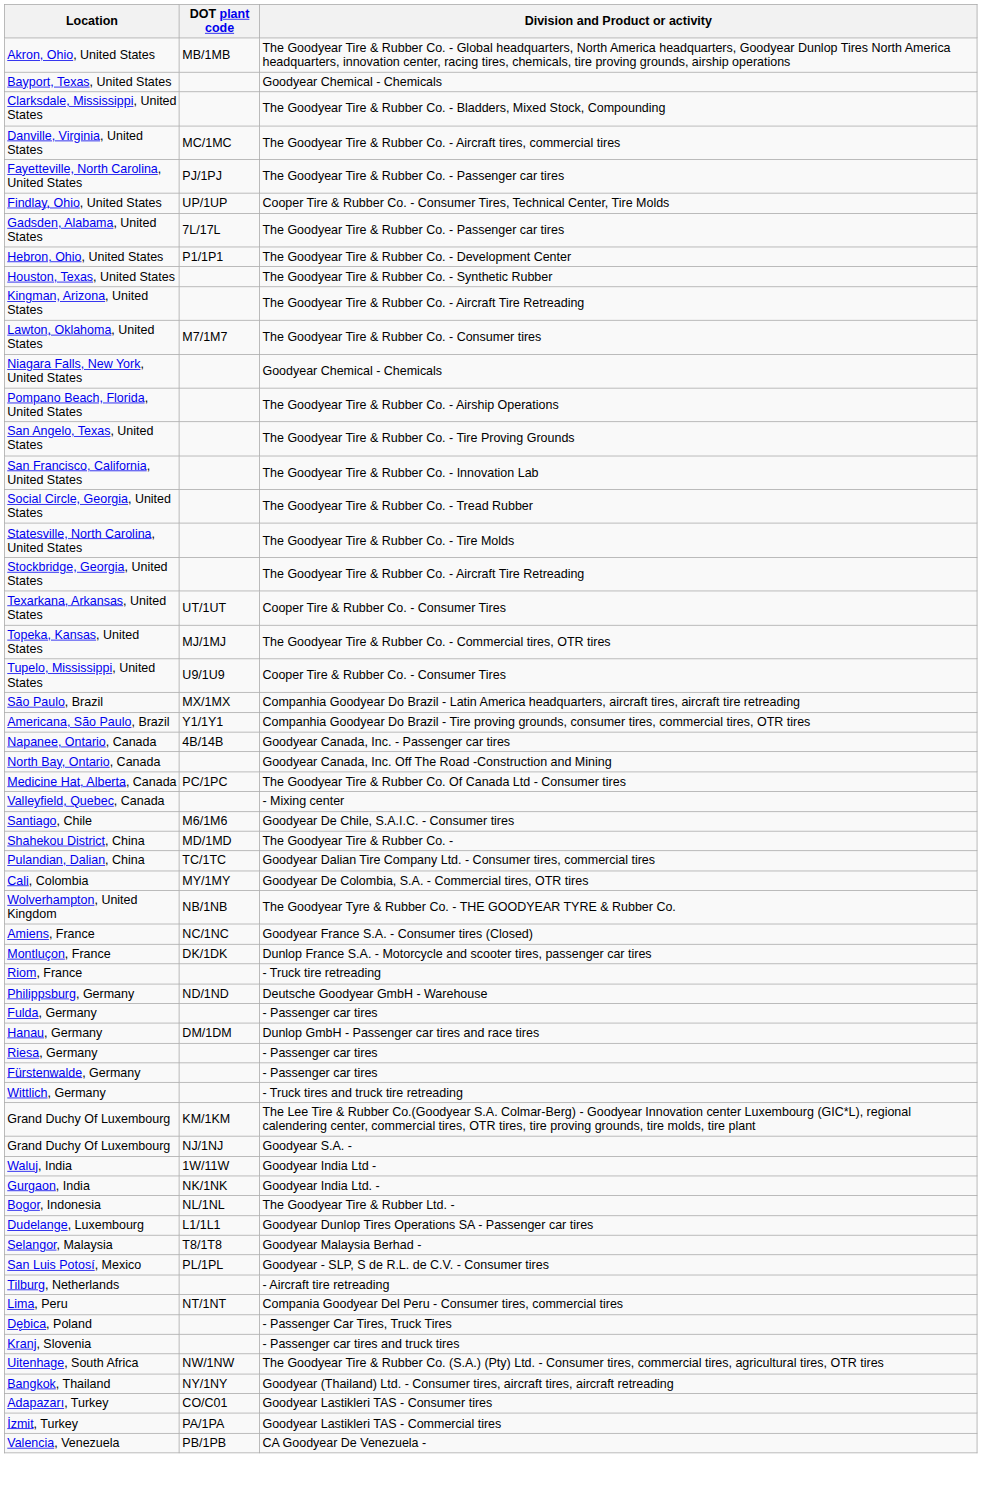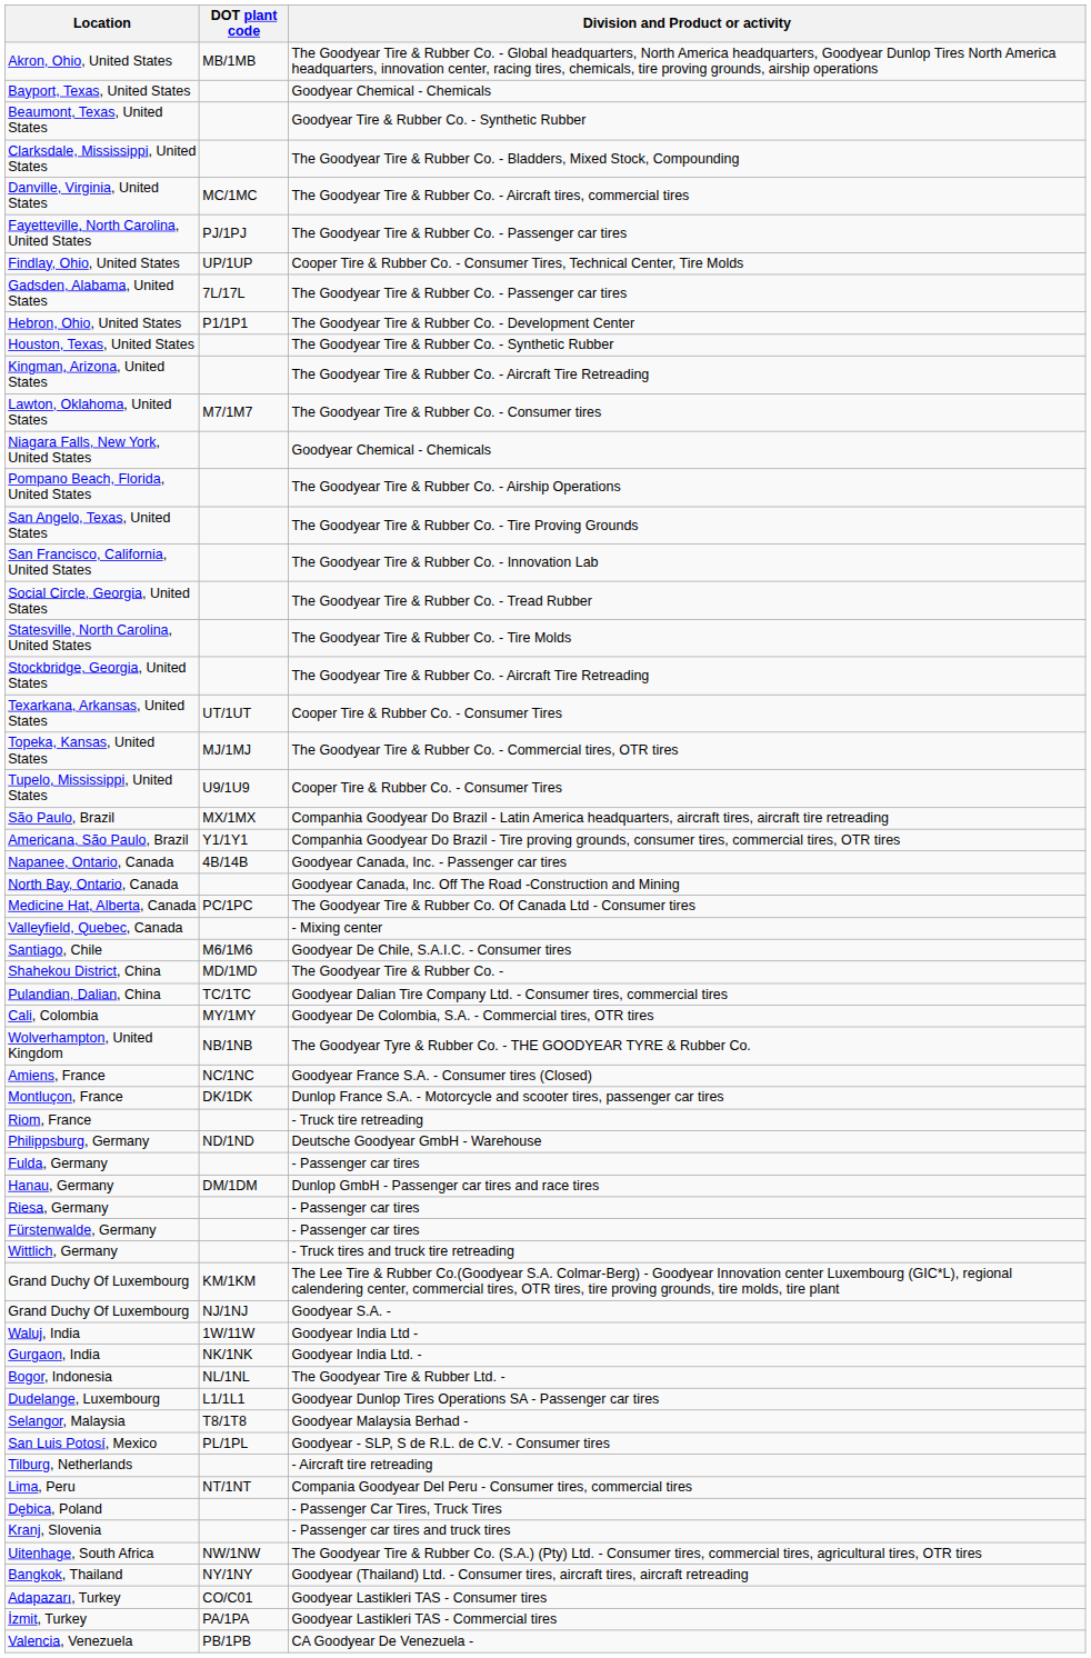 <table class="wikitable sortable">
 <tr>
 <th>Location</th>
 <th>DOT <a href='#'>plant code</a></th>
 <th>Division and Product or activity</th>
 </tr>
 <tr>
 <td><a href='#'>Akron, Ohio</a>, United States</td>
 <td>MB/1MB</td>
 <td>The Goodyear Tire & Rubber Co. - Global headquarters, North America headquarters, Goodyear Dunlop Tires North America headquarters, innovation center, racing tires, chemicals, tire proving grounds, airship operations</td>
 </tr>
 <tr>
 <td><a href='#'>Bayport, Texas</a>, United States</td>
 <td></td>
 <td>Goodyear Chemical - Chemicals</td>
+</tr>
+<tr>
+<td><a href='#'>Beaumont, Texas</a>, United States</td>
+<td></td>
+<td>Goodyear Tire & Rubber Co. - Synthetic Rubber</td>
 </tr>
 <tr>
 <td><a href='#'>Clarksdale, Mississippi</a>, United States</td>
 <td></td>
 <td>The Goodyear Tire & Rubber Co. - Bladders, Mixed Stock, Compounding</td>
 </tr>
 <tr>
 <td><a href='#'>Danville, Virginia</a>, United States</td>
 <td>MC/1MC</td>
 <td>The Goodyear Tire & Rubber Co. - Aircraft tires, commercial tires</td>
 </tr>
 <tr>
 <td><a href='#'>Fayetteville, North Carolina</a>, United States</td>
 <td>PJ/1PJ</td>
 <td>The Goodyear Tire & Rubber Co. - Passenger car tires</td>
 </tr>
 <tr>
 <td><a href='#'>Findlay, Ohio</a>, United States</td>
 <td>UP/1UP</td>
 <td>Cooper Tire & Rubber Co. - Consumer Tires,  Technical Center,  Tire Molds</td>
 </tr>
 <tr>
 <td><a href='#'>Gadsden, Alabama</a>, United States</td>
 <td>7L/17L</td>
 <td>The Goodyear Tire & Rubber Co. - Passenger car tires</td>
 </tr>
 <tr>
 <td><a href='#'>Hebron, Ohio</a>, United States</td>
 <td>P1/1P1</td>
 <td>The Goodyear Tire & Rubber Co. - Development Center</td>
 </tr>
 <tr>
 <td><a href='#'>Houston, Texas</a>, United States</td>
 <td></td>
 <td>The Goodyear Tire & Rubber Co. - Synthetic Rubber</td>
 </tr>
 <tr>
 <td><a href='#'>Kingman, Arizona</a>, United States</td>
 <td></td>
 <td>The Goodyear Tire & Rubber Co. - Aircraft Tire Retreading</td>
 </tr>
 <tr>
 <td><a href='#'>Lawton, Oklahoma</a>, United States</td>
 <td>M7/1M7</td>
 <td>The Goodyear Tire & Rubber Co. - Consumer tires</td>
 </tr>
 <tr>
 <td><a href='#'>Niagara Falls, New York</a>, United States</td>
 <td></td>
 <td>Goodyear Chemical - Chemicals</td>
 </tr>
 <tr>
 <td><a href='#'>Pompano Beach, Florida</a>, United States</td>
 <td></td>
 <td>The Goodyear Tire & Rubber Co. - Airship Operations</td>
 </tr>
 <tr>
 <td><a href='#'>San Angelo, Texas</a>, United States</td>
 <td></td>
 <td>The Goodyear Tire & Rubber Co. - Tire Proving Grounds</td>
 </tr>
 <tr>
 <td><a href='#'>San Francisco, California</a>, United States</td>
 <td></td>
 <td>The Goodyear Tire & Rubber Co. - Innovation Lab</td>
 </tr>
 <tr>
 <td><a href='#'>Social Circle, Georgia</a>, United States</td>
 <td></td>
 <td>The Goodyear Tire & Rubber Co. - Tread Rubber</td>
 </tr>
 <tr>
 <td><a href='#'>Statesville, North Carolina</a>, United States</td>
 <td></td>
 <td>The Goodyear Tire & Rubber Co. - Tire Molds</td>
 </tr>
 <tr>
 <td><a href='#'>Stockbridge, Georgia</a>, United States</td>
 <td></td>
 <td>The Goodyear Tire & Rubber Co. - Aircraft Tire Retreading</td>
 </tr>
 <tr>
 <td><a href='#'>Texarkana, Arkansas</a>, United States</td>
 <td>UT/1UT</td>
 <td>Cooper Tire & Rubber Co. - Consumer Tires</td>
 </tr>
 <tr>
 <td><a href='#'>Topeka, Kansas</a>, United States</td>
 <td>MJ/1MJ</td>
 <td>The Goodyear Tire & Rubber Co. - Commercial tires, OTR tires</td>
 </tr>
 <tr>
 <td><a href='#'>Tupelo, Mississippi</a>, United States</td>
 <td>U9/1U9</td>
 <td>Cooper Tire & Rubber Co. - Consumer Tires</td>
 </tr>
 <tr>
 <td><a href='#'>São Paulo</a>, Brazil</td>
 <td>MX/1MX</td>
 <td>Companhia Goodyear Do Brazil - Latin America headquarters, aircraft tires, aircraft tire retreading</td>
 </tr>
 <tr>
 <td><a href='#'>Americana, São Paulo</a>, Brazil</td>
 <td>Y1/1Y1</td>
 <td>Companhia Goodyear Do Brazil - Tire proving grounds, consumer tires, commercial tires, OTR tires</td>
 </tr>
 <tr>
 <td><a href='#'>Napanee, Ontario</a>, Canada</td>
 <td>4B/14B</td>
 <td>Goodyear Canada, Inc. - Passenger car tires</td>
 </tr>
 <tr>
 <td><a href='#'>North Bay, Ontario</a>, Canada</td>
 <td></td>
 <td>Goodyear Canada, Inc. Off The Road -Construction and Mining</td>
 </tr>
 <tr>
 <td><a href='#'>Medicine Hat, Alberta</a>, Canada</td>
 <td>PC/1PC</td>
 <td>The Goodyear Tire & Rubber Co. Of Canada Ltd - Consumer tires</td>
 </tr>
 <tr>
 <td><a href='#'>Valleyfield, Quebec</a>, Canada</td>
 <td></td>
 <td>- Mixing center</td>
 </tr>
 <tr>
 <td><a href='#'>Santiago</a>, Chile</td>
 <td>M6/1M6</td>
 <td>Goodyear De Chile, S.A.I.C. - Consumer tires</td>
 </tr>
 <tr>
 <td><a href='#'>Shahekou District</a>, China</td>
 <td>MD/1MD</td>
 <td>The Goodyear Tire & Rubber Co. -</td>
 </tr>
 <tr>
 <td><a href='#'>Pulandian, Dalian</a>, China</td>
 <td>TC/1TC</td>
 <td>Goodyear Dalian Tire Company Ltd. - Consumer tires, commercial tires</td>
 </tr>
 <tr>
 <td><a href='#'>Cali</a>, Colombia</td>
 <td>MY/1MY</td>
 <td>Goodyear De Colombia, S.A. - Commercial tires, OTR tires</td>
 </tr>
 <tr>
 <td><a href='#'>Wolverhampton</a>, United Kingdom</td>
 <td>NB/1NB</td>
 <td>The Goodyear Tyre & Rubber Co. - THE GOODYEAR TYRE & Rubber Co.</td>
 </tr>
 <tr>
 <td><a href='#'>Amiens</a>, France</td>
 <td>NC/1NC</td>
 <td>Goodyear France S.A. - Consumer tires (Closed)</td>
 </tr>
 <tr>
 <td><a href='#'>Montluçon</a>, France</td>
 <td>DK/1DK</td>
 <td>Dunlop France S.A. - Motorcycle and scooter tires, passenger car tires</td>
 </tr>
 <tr>
 <td><a href='#'>Riom</a>, France</td>
 <td></td>
 <td>- Truck tire retreading</td>
 </tr>
 <tr>
 <td><a href='#'>Philippsburg</a>, Germany</td>
 <td>ND/1ND</td>
 <td>Deutsche Goodyear GmbH - Warehouse</td>
 </tr>
 <tr>
 <td><a href='#'>Fulda</a>, Germany</td>
 <td></td>
 <td>- Passenger car tires</td>
 </tr>
 <tr>
 <td><a href='#'>Hanau</a>, Germany</td>
 <td>DM/1DM</td>
 <td>Dunlop GmbH - Passenger car tires and race tires</td>
 </tr>
 <tr>
 <td><a href='#'>Riesa</a>, Germany</td>
 <td></td>
 <td>- Passenger car tires</td>
 </tr>
 <tr>
 <td><a href='#'>Fürstenwalde</a>, Germany</td>
 <td></td>
 <td>- Passenger car tires</td>
 </tr>
 <tr>
 <td><a href='#'>Wittlich</a>, Germany</td>
 <td></td>
 <td>- Truck tires and truck tire retreading</td>
 </tr>
 <tr>
 <td>Grand Duchy Of Luxembourg</td>
 <td>KM/1KM</td>
 <td>The Lee Tire & Rubber Co.(Goodyear S.A. Colmar-Berg) - Goodyear Innovation center Luxembourg (GIC*L), regional calendering center, commercial tires, OTR tires, tire proving grounds, tire molds, tire plant</td>
 </tr>
 <tr>
 <td>Grand Duchy Of Luxembourg</td>
 <td>NJ/1NJ</td>
 <td>Goodyear S.A. -</td>
 </tr>
 <tr>
 <td><a href='#'>Waluj</a>, India</td>
 <td>1W/11W</td>
 <td>Goodyear India Ltd -</td>
 </tr>
 <tr>
 <td><a href='#'>Gurgaon</a>, India</td>
 <td>NK/1NK</td>
 <td>Goodyear India Ltd. -</td>
 </tr>
 <tr>
 <td><a href='#'>Bogor</a>, Indonesia</td>
 <td>NL/1NL</td>
 <td>The Goodyear Tire & Rubber Ltd. -</td>
 </tr>
 <tr>
 <td><a href='#'>Dudelange</a>, Luxembourg</td>
 <td>L1/1L1</td>
 <td>Goodyear Dunlop Tires Operations SA - Passenger car tires</td>
 </tr>
 <tr>
 <td><a href='#'>Selangor</a>, Malaysia</td>
 <td>T8/1T8</td>
 <td>Goodyear Malaysia Berhad -</td>
 </tr>
 <tr>
 <td><a href='#'>San Luis Potosí</a>, Mexico</td>
 <td>PL/1PL</td>
 <td>Goodyear - SLP, S de R.L. de C.V. - Consumer tires</td>
 </tr>
 <tr>
 <td><a href='#'>Tilburg</a>, Netherlands</td>
 <td></td>
 <td>- Aircraft tire retreading</td>
 </tr>
 <tr>
 <td><a href='#'>Lima</a>, Peru</td>
 <td>NT/1NT</td>
 <td>Compania Goodyear Del Peru - Consumer tires, commercial tires</td>
 </tr>
 <tr>
 <td><a href='#'>Dębica</a>, Poland</td>
 <td></td>
 <td>- Passenger Car Tires, Truck Tires</td>
 </tr>
 <tr>
 <td><a href='#'>Kranj</a>, Slovenia</td>
 <td></td>
 <td>- Passenger car tires and truck tires</td>
 </tr>
 <tr>
 <td><a href='#'>Uitenhage</a>, South Africa</td>
 <td>NW/1NW</td>
 <td>The Goodyear Tire & Rubber Co. (S.A.) (Pty) Ltd. - Consumer tires, commercial tires, agricultural tires, OTR tires</td>
 </tr>
 <tr>
 <td><a href='#'>Bangkok</a>, Thailand</td>
 <td>NY/1NY</td>
 <td>Goodyear (Thailand) Ltd. - Consumer tires, aircraft tires, aircraft retreading</td>
 </tr>
 <tr>
 <td><a href='#'>Adapazarı</a>, Turkey</td>
 <td>CO/C01</td>
 <td>Goodyear Lastikleri TAS - Consumer tires</td>
 </tr>
 <tr>
 <td><a href='#'>İzmit</a>, Turkey</td>
 <td>PA/1PA</td>
 <td>Goodyear Lastikleri TAS - Commercial tires</td>
 </tr>
 <tr>
 <td><a href='#'>Valencia</a>, Venezuela</td>
 <td>PB/1PB</td>
 <td>CA Goodyear De Venezuela -</td>
 </tr>
 </table>
